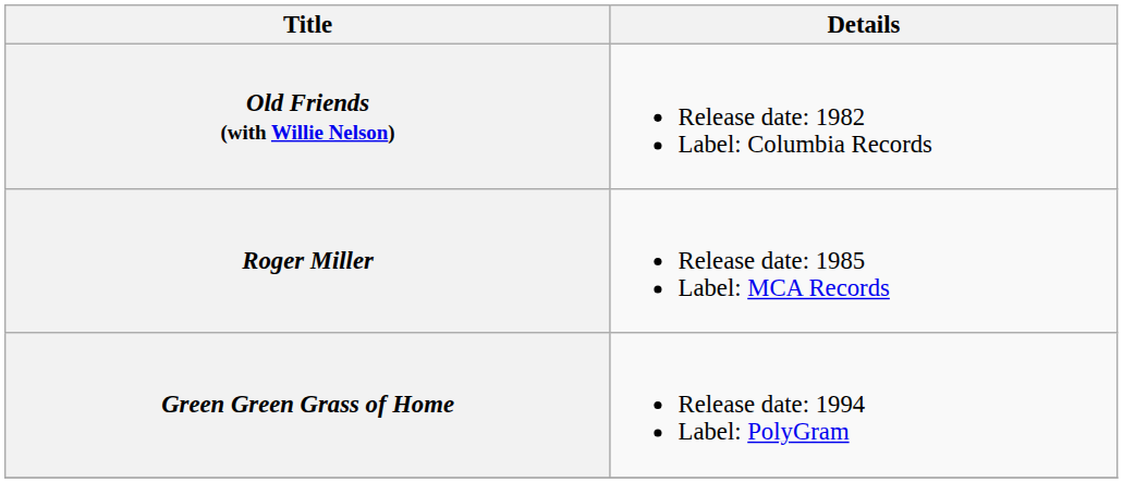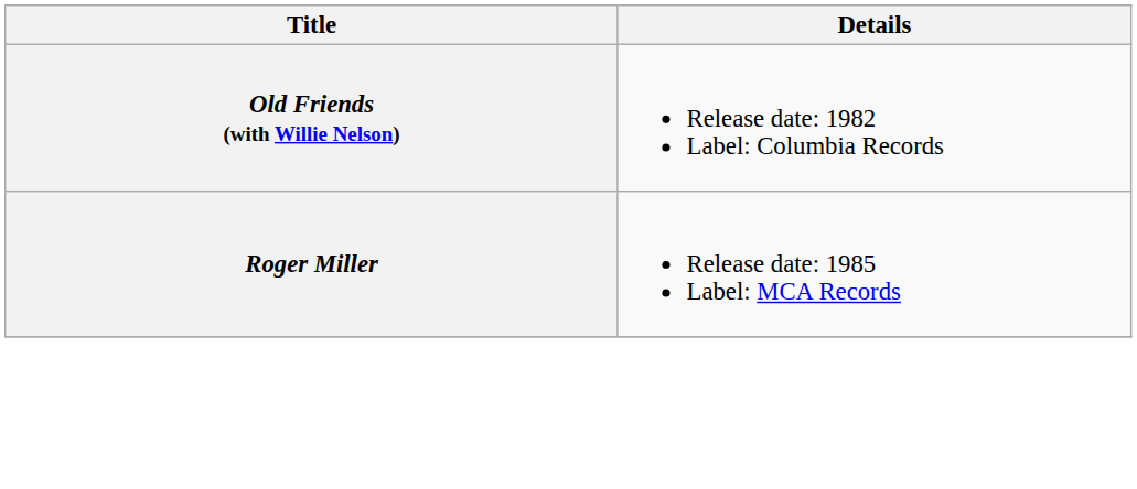 <table class="wikitable plainrowheaders">
 <tr>
 <th style="width:24em;">Title</th>
 <th style="width:20em;">Details</th>
 </tr>
 <tr>
 <th scope="row"><em>Old Friends</em><br><small>(with <a href='#'>Willie Nelson</a>)</small></th>
 <td><br><ul><li>Release date: 1982</li><li>Label: Columbia Records</li></ul></td>
 </tr>
 <tr>
 <th scope="row"><em>Roger Miller</em></th>
 <td><br><ul><li>Release date: 1985</li><li>Label: <a href='#'>MCA Records</a></li></ul></td>
 </tr>
 <tr>
-<th scope="row"><em>Green Green Grass of Home</em></th>
-<td><br><ul><li>Release date: 1994</li><li>Label: <a href='#'>PolyGram</a></li></ul></td>
-</tr>
-<tr>
 </tr>
 </table>
